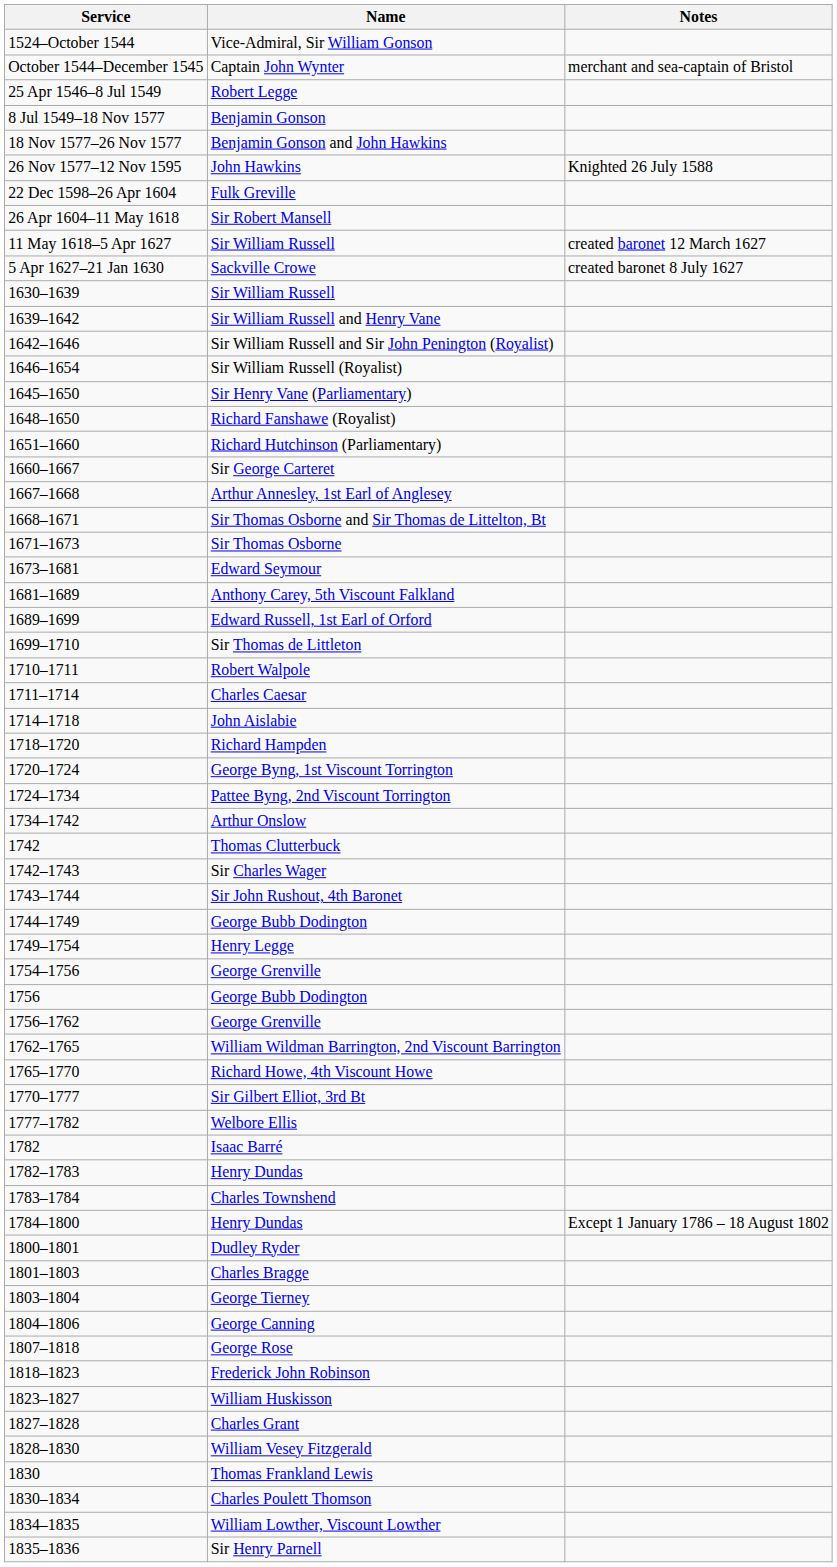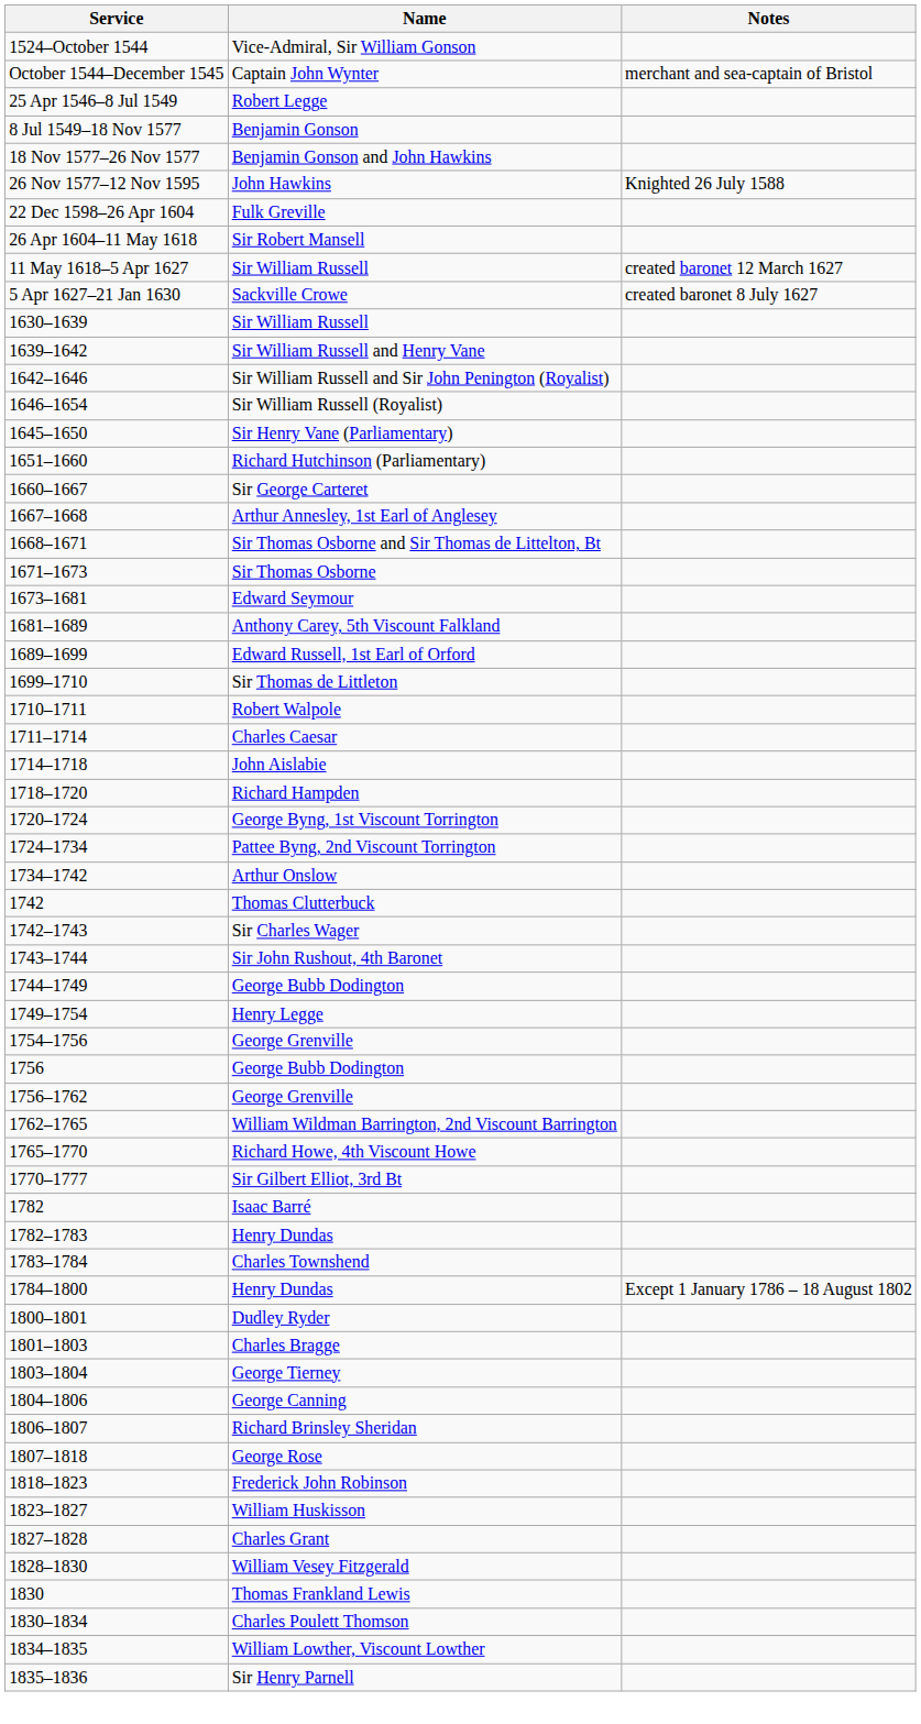 <table class="wikitable">
 <tr>
 <th>Service</th>
 <th>Name</th>
 <th>Notes</th>
 </tr>
 <tr>
 <td>1524–October 1544</td>
 <td>Vice-Admiral, Sir <a href='#'>William Gonson</a></td>
 <td></td>
 </tr>
 <tr>
 <td>October 1544–December 1545</td>
 <td>Captain <a href='#'>John Wynter</a></td>
 <td>merchant and sea-captain of Bristol</td>
 </tr>
 <tr>
 <td>25 Apr 1546–8 Jul 1549</td>
 <td><a href='#'>Robert Legge</a></td>
 <td></td>
 </tr>
 <tr>
 <td>8 Jul 1549–18 Nov 1577</td>
 <td><a href='#'>Benjamin Gonson</a></td>
 <td></td>
 </tr>
 <tr>
 <td>18 Nov 1577–26 Nov 1577</td>
 <td><a href='#'>Benjamin Gonson</a> and <a href='#'>John Hawkins</a></td>
 <td></td>
 </tr>
 <tr>
 <td>26 Nov 1577–12 Nov 1595</td>
 <td><a href='#'>John Hawkins</a></td>
 <td>Knighted 26 July 1588</td>
 </tr>
 <tr>
 <td>22 Dec 1598–26 Apr 1604</td>
 <td><a href='#'>Fulk Greville</a></td>
 <td></td>
 </tr>
 <tr>
 <td>26 Apr 1604–11 May 1618</td>
 <td><a href='#'>Sir Robert Mansell</a></td>
 <td></td>
 </tr>
 <tr>
 <td>11 May 1618–5 Apr 1627</td>
 <td><a href='#'>Sir William Russell</a></td>
 <td>created <a href='#'>baronet</a> 12 March 1627</td>
 </tr>
 <tr>
 <td>5 Apr 1627–21 Jan 1630</td>
 <td><a href='#'>Sackville Crowe</a></td>
 <td>created baronet 8 July 1627</td>
 </tr>
 <tr>
 <td>1630–1639</td>
 <td><a href='#'>Sir William Russell</a></td>
 <td></td>
 </tr>
 <tr>
 <td>1639–1642</td>
 <td><a href='#'>Sir William Russell</a> and <a href='#'>Henry Vane</a></td>
 <td></td>
 </tr>
 <tr>
 <td>1642–1646</td>
 <td>Sir William Russell and Sir <a href='#'>John Penington</a> (<a href='#'>Royalist</a>)</td>
 <td></td>
 </tr>
 <tr>
 <td>1646–1654</td>
 <td>Sir William Russell (Royalist)</td>
 <td></td>
 </tr>
 <tr>
 <td>1645–1650</td>
 <td><a href='#'>Sir Henry Vane</a> (<a href='#'>Parliamentary</a>)</td>
-<td></td>
-</tr>
-<tr>
-<td>1648–1650</td>
-<td><a href='#'>Richard Fanshawe</a> (Royalist)</td>
 <td></td>
 </tr>
 <tr>
 <td>1651–1660</td>
 <td><a href='#'>Richard Hutchinson</a> (Parliamentary)</td>
 <td></td>
 </tr>
 <tr>
 <td>1660–1667</td>
 <td>Sir <a href='#'>George Carteret</a></td>
 <td></td>
 </tr>
 <tr>
 <td>1667–1668</td>
 <td><a href='#'>Arthur Annesley, 1st Earl of Anglesey</a></td>
 <td></td>
 </tr>
 <tr>
 <td>1668–1671</td>
 <td><a href='#'>Sir Thomas Osborne</a> and <a href='#'>Sir Thomas de Littelton, Bt</a></td>
 <td></td>
 </tr>
 <tr>
 <td>1671–1673</td>
 <td><a href='#'>Sir Thomas Osborne</a></td>
 <td></td>
 </tr>
 <tr>
 <td>1673–1681</td>
 <td><a href='#'>Edward Seymour</a></td>
 <td></td>
 </tr>
 <tr>
 <td>1681–1689</td>
 <td><a href='#'>Anthony Carey, 5th Viscount Falkland</a></td>
 <td></td>
 </tr>
 <tr>
 <td>1689–1699</td>
 <td><a href='#'>Edward Russell, 1st Earl of Orford</a></td>
 <td></td>
 </tr>
 <tr>
 <td>1699–1710</td>
 <td>Sir <a href='#'>Thomas de Littleton</a></td>
 <td></td>
 </tr>
 <tr>
 <td>1710–1711</td>
 <td><a href='#'>Robert Walpole</a></td>
 <td></td>
 </tr>
 <tr>
 <td>1711–1714</td>
 <td><a href='#'>Charles Caesar</a></td>
 <td></td>
 </tr>
 <tr>
 <td>1714–1718</td>
 <td><a href='#'>John Aislabie</a></td>
 <td></td>
 </tr>
 <tr>
 <td>1718–1720</td>
 <td><a href='#'>Richard Hampden</a></td>
 <td></td>
 </tr>
 <tr>
 <td>1720–1724</td>
 <td><a href='#'>George Byng, 1st Viscount Torrington</a></td>
 <td></td>
 </tr>
 <tr>
 <td>1724–1734</td>
 <td><a href='#'>Pattee Byng, 2nd Viscount Torrington</a></td>
 <td></td>
 </tr>
 <tr>
 <td>1734–1742</td>
 <td><a href='#'>Arthur Onslow</a></td>
 <td></td>
 </tr>
 <tr>
 <td>1742</td>
 <td><a href='#'>Thomas Clutterbuck</a></td>
 <td></td>
 </tr>
 <tr>
 <td>1742–1743</td>
 <td>Sir <a href='#'>Charles Wager</a></td>
 <td></td>
 </tr>
 <tr>
 <td>1743–1744</td>
 <td><a href='#'>Sir John Rushout, 4th Baronet</a></td>
 <td></td>
 </tr>
 <tr>
 <td>1744–1749</td>
 <td><a href='#'>George Bubb Dodington</a></td>
 <td></td>
 </tr>
 <tr>
 <td>1749–1754</td>
 <td><a href='#'>Henry Legge</a></td>
 <td></td>
 </tr>
 <tr>
 <td>1754–1756</td>
 <td><a href='#'>George Grenville</a></td>
 <td></td>
 </tr>
 <tr>
 <td>1756</td>
 <td><a href='#'>George Bubb Dodington</a></td>
 <td></td>
 </tr>
 <tr>
 <td>1756–1762</td>
 <td><a href='#'>George Grenville</a></td>
 <td></td>
 </tr>
 <tr>
 <td>1762–1765</td>
 <td><a href='#'>William Wildman Barrington, 2nd Viscount Barrington</a></td>
 <td></td>
 </tr>
 <tr>
 <td>1765–1770</td>
 <td><a href='#'>Richard Howe, 4th Viscount Howe</a></td>
 <td></td>
 </tr>
 <tr>
 <td>1770–1777</td>
 <td><a href='#'>Sir Gilbert Elliot, 3rd Bt</a></td>
 <td></td>
 </tr>
 <tr>
-<td>1777–1782</td>
-<td><a href='#'>Welbore Ellis</a></td>
-<td></td>
-</tr>
-<tr>
 <td>1782</td>
 <td><a href='#'>Isaac Barré</a></td>
 <td></td>
 </tr>
 <tr>
 <td>1782–1783</td>
 <td><a href='#'>Henry Dundas</a></td>
 <td></td>
 </tr>
 <tr>
 <td>1783–1784</td>
 <td><a href='#'>Charles Townshend</a></td>
 <td></td>
 </tr>
 <tr>
 <td>1784–1800</td>
 <td><a href='#'>Henry Dundas</a></td>
 <td>Except 1 January 1786 – 18 August 1802</td>
 </tr>
 <tr>
 <td>1800–1801</td>
 <td><a href='#'>Dudley Ryder</a></td>
 <td></td>
 </tr>
 <tr>
 <td>1801–1803</td>
 <td><a href='#'>Charles Bragge</a></td>
 <td></td>
 </tr>
 <tr>
 <td>1803–1804</td>
 <td><a href='#'>George Tierney</a></td>
 <td></td>
 </tr>
 <tr>
 <td>1804–1806</td>
 <td><a href='#'>George Canning</a></td>
+<td></td>
+</tr>
+<tr>
+<td>1806–1807</td>
+<td><a href='#'>Richard Brinsley Sheridan</a></td>
 <td></td>
 </tr>
 <tr>
 <td>1807–1818</td>
 <td><a href='#'>George Rose</a></td>
 <td></td>
 </tr>
 <tr>
 <td>1818–1823</td>
 <td><a href='#'>Frederick John Robinson</a></td>
 <td></td>
 </tr>
 <tr>
 <td>1823–1827</td>
 <td><a href='#'>William Huskisson</a></td>
 <td></td>
 </tr>
 <tr>
 <td>1827–1828</td>
 <td><a href='#'>Charles Grant</a></td>
 <td></td>
 </tr>
 <tr>
 <td>1828–1830</td>
 <td><a href='#'>William Vesey Fitzgerald</a></td>
 <td></td>
 </tr>
 <tr>
 <td>1830</td>
 <td><a href='#'>Thomas Frankland Lewis</a></td>
 <td></td>
 </tr>
 <tr>
 <td>1830–1834</td>
 <td><a href='#'>Charles Poulett Thomson</a></td>
 <td></td>
 </tr>
 <tr>
 <td>1834–1835</td>
 <td><a href='#'>William Lowther, Viscount Lowther</a></td>
 <td></td>
 </tr>
 <tr>
 <td>1835–1836</td>
 <td>Sir <a href='#'>Henry Parnell</a></td>
 <td></td>
 </tr>
 </table>
